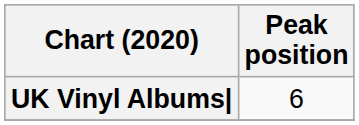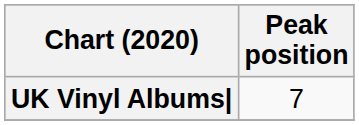 <table class="wikitable sortable plainrowheaders" style="text-align:center">
 <tr>
 <th scope="col">Chart (2020)</th>
 <th scope="col">Peak<br>position</th>
 </tr>
 <tr>
 <th scope="row">UK Vinyl Albums|</th>
-<td>6</td>
+<td>7</td>
 </tr>
 <tr>
 </tr>
 </table>
